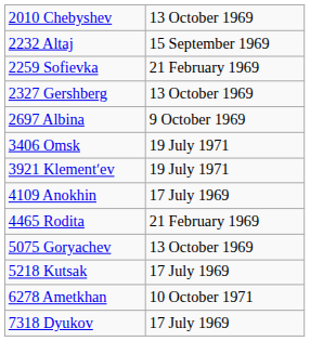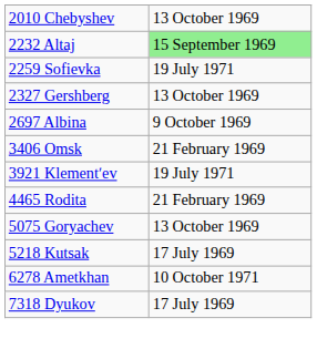 <table class="wikitable floatright" style="font-size: 0.9em; width: 280px;">
 <tr>
 <td><a href='#'>2010 Chebyshev</a></td>
 <td>13 October 1969</td>
 </tr>
 <tr>
 <td><a href='#'>2232 Altaj</a></td>
-<td>15 September 1969</td>
+<td style="background: lightgreen;">15 September 1969</td>
 </tr>
 <tr>
 <td><a href='#'>2259 Sofievka</a></td>
-<td>21 February 1969</td>
+<td>19 July 1971</td>
 </tr>
 <tr>
 <td><a href='#'>2327 Gershberg</a></td>
 <td>13 October 1969</td>
 </tr>
 <tr>
 <td><a href='#'>2697 Albina</a></td>
 <td>9 October 1969</td>
 </tr>
 <tr>
 <td><a href='#'>3406 Omsk</a></td>
-<td>19 July 1971</td>
+<td>21 February 1969</td>
 </tr>
 <tr>
 <td><a href='#'>3921 Klementʹev</a></td>
 <td>19 July 1971</td>
-</tr>
-<tr>
-<td><a href='#'>4109 Anokhin</a></td>
-<td>17 July 1969</td>
 </tr>
 <tr>
 <td><a href='#'>4465 Rodita</a></td>
 <td>21 February 1969</td>
 </tr>
 <tr>
 <td><a href='#'>5075 Goryachev</a></td>
 <td>13 October 1969</td>
 </tr>
 <tr>
 <td><a href='#'>5218 Kutsak</a></td>
 <td>17 July 1969</td>
 </tr>
 <tr>
 <td><a href='#'>6278 Ametkhan</a></td>
 <td>10 October 1971</td>
 </tr>
 <tr>
 <td><a href='#'>7318 Dyukov</a></td>
 <td>17 July 1969</td>
 </tr>
 </table>
